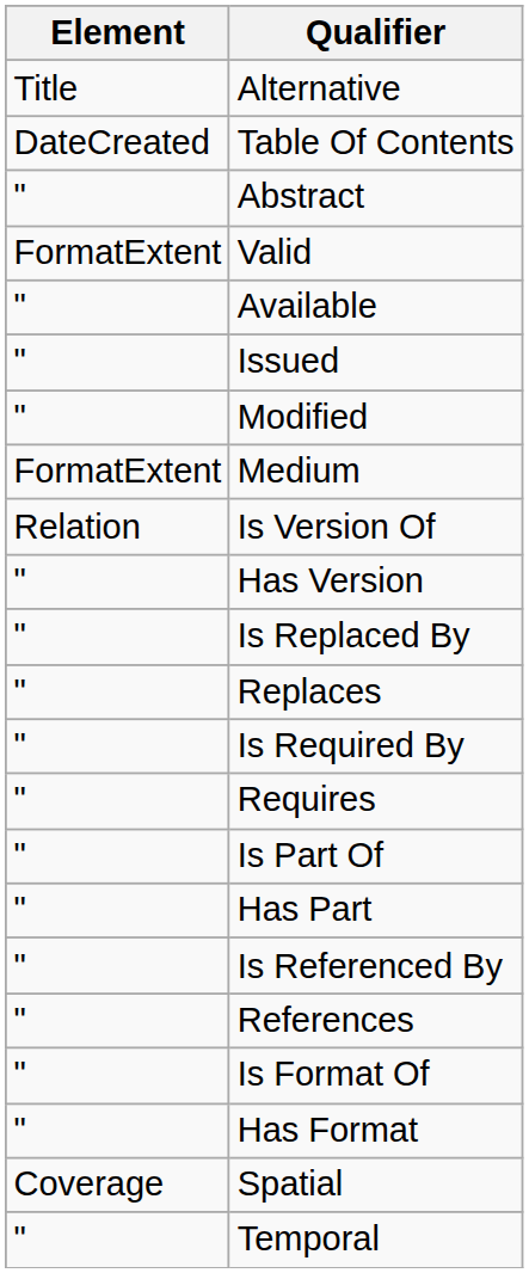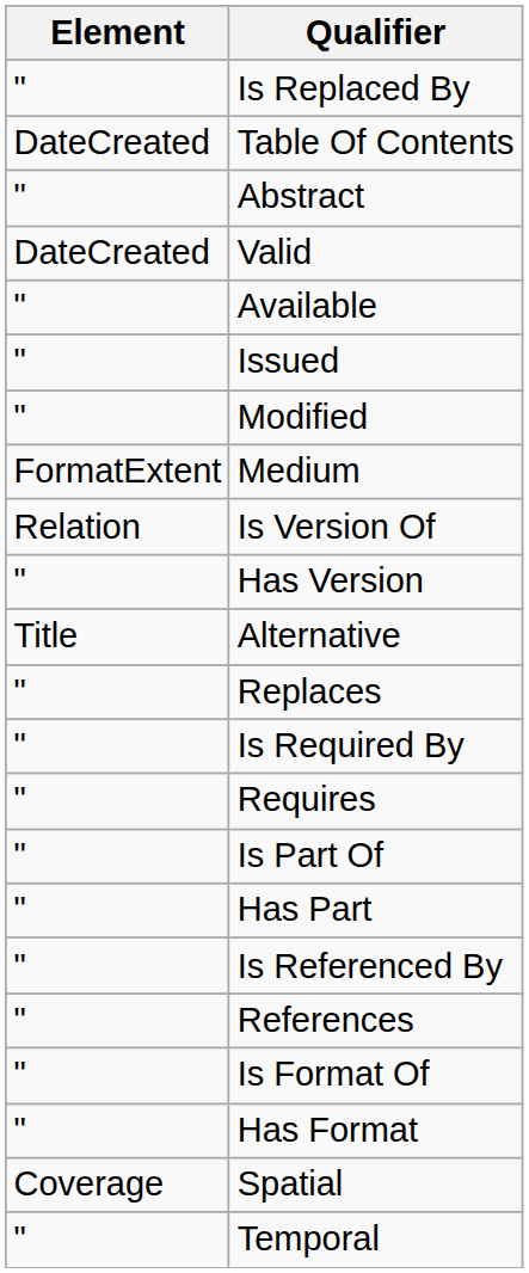 <table class="wikitable">
 <tr>
 <th>Element</th>
 <th>Qualifier</th>
 </tr>
 <tr>
-<td>Title</td>
-<td>Alternative</td>
+<td>"</td>
+<td>Is Replaced By</td>
 </tr>
 <tr>
 <td>DateCreated</td>
 <td>Table Of Contents</td>
 </tr>
 <tr>
 <td>"</td>
 <td>Abstract</td>
 </tr>
 <tr>
-<td>FormatExtent</td>
+<td>DateCreated</td>
 <td>Valid</td>
 </tr>
 <tr>
 <td>"</td>
 <td>Available</td>
 </tr>
 <tr>
 <td>"</td>
 <td>Issued</td>
 </tr>
 <tr>
 <td>"</td>
 <td>Modified</td>
 </tr>
 <tr>
 <td>FormatExtent</td>
 <td>Medium</td>
 </tr>
 <tr>
 <td>Relation</td>
 <td>Is Version Of</td>
 </tr>
 <tr>
 <td>"</td>
 <td>Has Version</td>
 </tr>
 <tr>
-<td>"</td>
-<td>Is Replaced By</td>
+<td>Title</td>
+<td>Alternative</td>
 </tr>
 <tr>
 <td>"</td>
 <td>Replaces</td>
 </tr>
 <tr>
 <td>"</td>
 <td>Is Required By</td>
 </tr>
 <tr>
 <td>"</td>
 <td>Requires</td>
 </tr>
 <tr>
 <td>"</td>
 <td>Is Part Of</td>
 </tr>
 <tr>
 <td>"</td>
 <td>Has Part</td>
 </tr>
 <tr>
 <td>"</td>
 <td>Is Referenced By</td>
 </tr>
 <tr>
 <td>"</td>
 <td>References</td>
 </tr>
 <tr>
 <td>"</td>
 <td>Is Format Of</td>
 </tr>
 <tr>
 <td>"</td>
 <td>Has Format</td>
 </tr>
 <tr>
 <td>Coverage</td>
 <td>Spatial</td>
 </tr>
 <tr>
 <td>"</td>
 <td>Temporal</td>
 </tr>
 </table>
